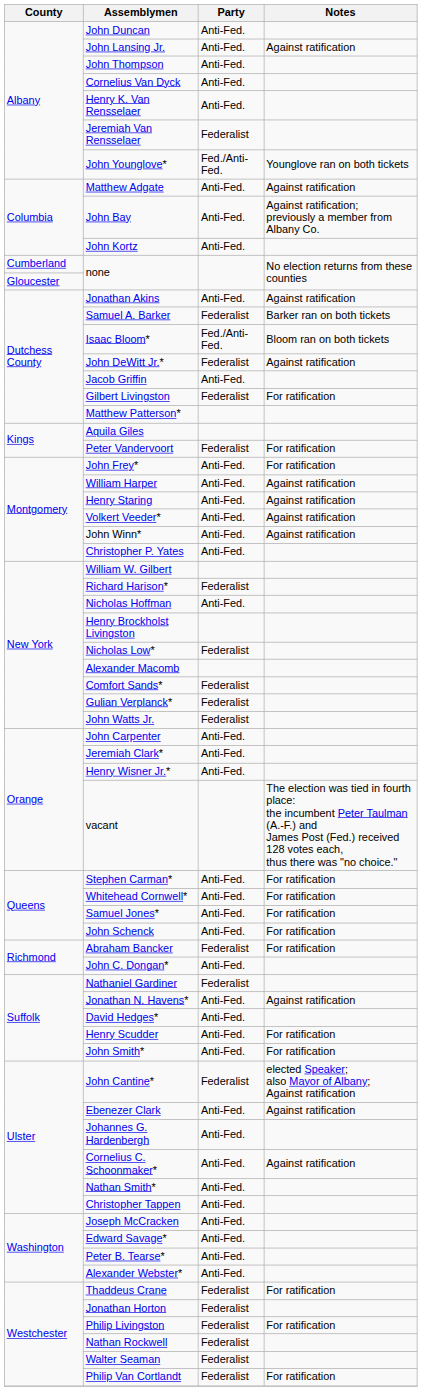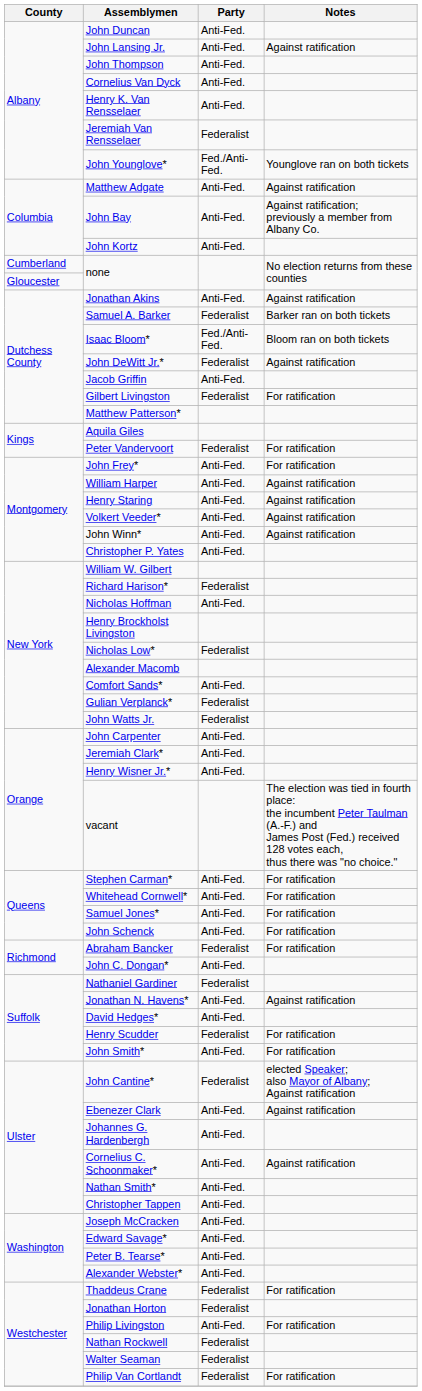 <table class=wikitable>
 <tr>
 <th>County</th>
 <th>Assemblymen</th>
 <th>Party</th>
 <th>Notes</th>
 </tr>
 <tr>
 <td rowspan="7"><a href='#'>Albany</a></td>
 <td><a href='#'>John Duncan</a></td>
 <td>Anti-Fed.</td>
 <td></td>
 </tr>
 <tr>
 <td><a href='#'>John Lansing Jr.</a></td>
 <td>Anti-Fed.</td>
 <td>Against ratification</td>
 </tr>
 <tr>
 <td><a href='#'>John Thompson</a></td>
 <td>Anti-Fed.</td>
 <td></td>
 </tr>
 <tr>
 <td><a href='#'>Cornelius Van Dyck</a></td>
 <td>Anti-Fed.</td>
 <td></td>
 </tr>
 <tr>
 <td><a href='#'>Henry K. Van Rensselaer</a></td>
 <td>Anti-Fed.</td>
 <td></td>
 </tr>
 <tr>
 <td><a href='#'>Jeremiah Van Rensselaer</a></td>
 <td>Federalist</td>
 <td></td>
 </tr>
 <tr>
 <td><a href='#'>John Younglove</a>*</td>
 <td>Fed./Anti-Fed.</td>
 <td>Younglove ran on both tickets</td>
 </tr>
 <tr>
 <td rowspan="3"><a href='#'>Columbia</a></td>
 <td><a href='#'>Matthew Adgate</a></td>
 <td>Anti-Fed.</td>
 <td>Against ratification</td>
 </tr>
 <tr>
 <td><a href='#'>John Bay</a></td>
 <td>Anti-Fed.</td>
 <td>Against ratification; <br>previously a member from Albany Co.</td>
 </tr>
 <tr>
 <td><a href='#'>John Kortz</a></td>
 <td>Anti-Fed.</td>
 <td></td>
 </tr>
 <tr>
 <td><a href='#'>Cumberland</a></td>
 <td rowspan="2">none</td>
 <td rowspan="2"></td>
 <td rowspan="2">No election returns from these counties</td>
 </tr>
 <tr>
 <td><a href='#'>Gloucester</a></td>
 </tr>
 <tr>
 <td rowspan="7"><a href='#'>Dutchess County</a></td>
 <td><a href='#'>Jonathan Akins</a></td>
 <td>Anti-Fed.</td>
 <td>Against ratification</td>
 </tr>
 <tr>
 <td><a href='#'>Samuel A. Barker</a></td>
 <td>Federalist</td>
 <td>Barker ran on both tickets</td>
 </tr>
 <tr>
 <td><a href='#'>Isaac Bloom</a>*</td>
 <td>Fed./Anti-Fed.</td>
 <td>Bloom ran on both tickets</td>
 </tr>
 <tr>
 <td><a href='#'>John DeWitt Jr.</a>*</td>
 <td>Federalist</td>
 <td>Against ratification</td>
 </tr>
 <tr>
 <td><a href='#'>Jacob Griffin</a></td>
 <td>Anti-Fed.</td>
 <td></td>
 </tr>
 <tr>
 <td><a href='#'>Gilbert Livingston</a></td>
 <td>Federalist</td>
 <td>For ratification</td>
 </tr>
 <tr>
 <td><a href='#'>Matthew Patterson</a>*</td>
 <td></td>
 <td></td>
 </tr>
 <tr>
 <td rowspan="2"><a href='#'>Kings</a></td>
 <td><a href='#'>Aquila Giles</a></td>
 <td></td>
 <td></td>
 </tr>
 <tr>
 <td><a href='#'>Peter Vandervoort</a></td>
 <td>Federalist</td>
 <td>For ratification</td>
 </tr>
 <tr>
 <td rowspan="6"><a href='#'>Montgomery</a></td>
 <td><a href='#'>John Frey</a>*</td>
 <td>Anti-Fed.</td>
 <td>For ratification</td>
 </tr>
 <tr>
 <td><a href='#'>William Harper</a></td>
 <td>Anti-Fed.</td>
 <td>Against ratification</td>
 </tr>
 <tr>
 <td><a href='#'>Henry Staring</a></td>
 <td>Anti-Fed.</td>
 <td>Against ratification</td>
 </tr>
 <tr>
 <td><a href='#'>Volkert Veeder</a>*</td>
 <td>Anti-Fed.</td>
 <td>Against ratification</td>
 </tr>
 <tr>
 <td>John Winn*</td>
 <td>Anti-Fed.</td>
 <td>Against ratification</td>
 </tr>
 <tr>
 <td><a href='#'>Christopher P. Yates</a></td>
 <td>Anti-Fed.</td>
 <td></td>
 </tr>
 <tr>
 <td rowspan="9"><a href='#'>New York</a></td>
 <td><a href='#'>William W. Gilbert</a></td>
 <td></td>
 <td></td>
 </tr>
 <tr>
 <td><a href='#'>Richard Harison</a>*</td>
 <td>Federalist</td>
 <td></td>
 </tr>
 <tr>
 <td><a href='#'>Nicholas Hoffman</a></td>
 <td>Anti-Fed.</td>
 <td></td>
 </tr>
 <tr>
 <td><a href='#'>Henry Brockholst Livingston</a></td>
 <td></td>
 <td></td>
 </tr>
 <tr>
 <td><a href='#'>Nicholas Low</a>*</td>
 <td>Federalist</td>
 <td></td>
 </tr>
 <tr>
 <td><a href='#'>Alexander Macomb</a></td>
 <td></td>
 <td></td>
 </tr>
 <tr>
 <td><a href='#'>Comfort Sands</a>*</td>
-<td>Federalist</td>
+<td>Anti-Fed.</td>
 <td></td>
 </tr>
 <tr>
 <td><a href='#'>Gulian Verplanck</a>*</td>
 <td>Federalist</td>
 <td></td>
 </tr>
 <tr>
 <td><a href='#'>John Watts Jr.</a></td>
 <td>Federalist</td>
 <td></td>
 </tr>
 <tr>
 <td rowspan="4"><a href='#'>Orange</a></td>
 <td><a href='#'>John Carpenter</a></td>
 <td>Anti-Fed.</td>
 <td></td>
 </tr>
 <tr>
 <td><a href='#'>Jeremiah Clark</a>*</td>
 <td>Anti-Fed.</td>
 <td></td>
 </tr>
 <tr>
 <td><a href='#'>Henry Wisner Jr.</a>*</td>
 <td>Anti-Fed.</td>
 <td></td>
 </tr>
 <tr>
 <td>vacant</td>
 <td></td>
 <td>The election was tied in fourth place: <br>the incumbent <a href='#'>Peter Taulman</a> (A.-F.) and <br>James Post (Fed.) received 128 votes each, <br>thus there was "no choice."</td>
 </tr>
 <tr>
 <td rowspan="4"><a href='#'>Queens</a></td>
 <td><a href='#'>Stephen Carman</a>*</td>
 <td>Anti-Fed.</td>
 <td>For ratification</td>
 </tr>
 <tr>
 <td><a href='#'>Whitehead Cornwell</a>*</td>
 <td>Anti-Fed.</td>
 <td>For ratification</td>
 </tr>
 <tr>
 <td><a href='#'>Samuel Jones</a>*</td>
 <td>Anti-Fed.</td>
 <td>For ratification</td>
 </tr>
 <tr>
 <td><a href='#'>John Schenck</a></td>
 <td>Anti-Fed.</td>
 <td>For ratification</td>
 </tr>
 <tr>
 <td rowspan="2"><a href='#'>Richmond</a></td>
 <td><a href='#'>Abraham Bancker</a></td>
 <td>Federalist</td>
 <td>For ratification</td>
 </tr>
 <tr>
 <td><a href='#'>John C. Dongan</a>*</td>
 <td>Anti-Fed.</td>
 <td></td>
 </tr>
 <tr>
 <td rowspan="5"><a href='#'>Suffolk</a></td>
 <td><a href='#'>Nathaniel Gardiner</a></td>
 <td>Federalist</td>
 <td></td>
 </tr>
 <tr>
 <td><a href='#'>Jonathan N. Havens</a>*</td>
 <td>Anti-Fed.</td>
 <td>Against ratification</td>
 </tr>
 <tr>
 <td><a href='#'>David Hedges</a>*</td>
 <td>Anti-Fed.</td>
 <td></td>
 </tr>
 <tr>
 <td><a href='#'>Henry Scudder</a></td>
-<td>Anti-Fed.</td>
+<td>Federalist</td>
 <td>For ratification</td>
 </tr>
 <tr>
 <td><a href='#'>John Smith</a>*</td>
 <td>Anti-Fed.</td>
 <td>For ratification</td>
 </tr>
 <tr>
 <td rowspan="6"><a href='#'>Ulster</a></td>
 <td><a href='#'>John Cantine</a>*</td>
 <td>Federalist</td>
 <td>elected <a href='#'>Speaker</a>; <br>also <a href='#'>Mayor of Albany</a>; <br>Against ratification</td>
 </tr>
 <tr>
 <td><a href='#'>Ebenezer Clark</a></td>
 <td>Anti-Fed.</td>
 <td>Against ratification</td>
 </tr>
 <tr>
 <td><a href='#'>Johannes G. Hardenbergh</a></td>
 <td>Anti-Fed.</td>
 <td></td>
 </tr>
 <tr>
 <td><a href='#'>Cornelius C. Schoonmaker</a>*</td>
 <td>Anti-Fed.</td>
 <td>Against ratification</td>
 </tr>
 <tr>
 <td><a href='#'>Nathan Smith</a>*</td>
 <td>Anti-Fed.</td>
 <td></td>
 </tr>
 <tr>
 <td><a href='#'>Christopher Tappen</a></td>
 <td>Anti-Fed.</td>
 <td></td>
 </tr>
 <tr>
 <td rowspan="4"><a href='#'>Washington</a></td>
 <td><a href='#'>Joseph McCracken</a></td>
 <td>Anti-Fed.</td>
 <td></td>
 </tr>
 <tr>
 <td><a href='#'>Edward Savage</a>*</td>
 <td>Anti-Fed.</td>
 <td></td>
 </tr>
 <tr>
 <td><a href='#'>Peter B. Tearse</a>*</td>
 <td>Anti-Fed.</td>
 <td></td>
 </tr>
 <tr>
 <td><a href='#'>Alexander Webster</a>*</td>
 <td>Anti-Fed.</td>
 <td></td>
 </tr>
 <tr>
 <td rowspan="6"><a href='#'>Westchester</a></td>
 <td><a href='#'>Thaddeus Crane</a></td>
 <td>Federalist</td>
 <td>For ratification</td>
 </tr>
 <tr>
 <td><a href='#'>Jonathan Horton</a></td>
 <td>Federalist</td>
 <td></td>
 </tr>
 <tr>
 <td><a href='#'>Philip Livingston</a></td>
-<td>Federalist</td>
+<td>Anti-Fed.</td>
 <td>For ratification</td>
 </tr>
 <tr>
 <td><a href='#'>Nathan Rockwell</a></td>
 <td>Federalist</td>
 <td></td>
 </tr>
 <tr>
 <td><a href='#'>Walter Seaman</a></td>
 <td>Federalist</td>
 <td></td>
 </tr>
 <tr>
 <td><a href='#'>Philip Van Cortlandt</a></td>
 <td>Federalist</td>
 <td>For ratification</td>
 </tr>
 <tr>
 </tr>
 </table>
